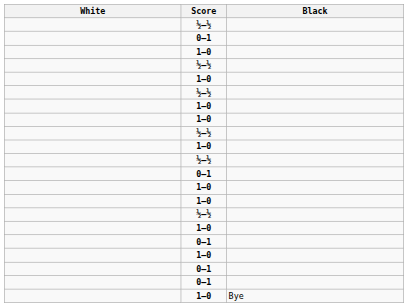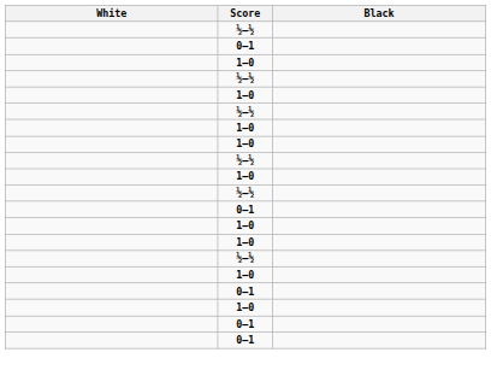 <table class="wikitable" style="text-align: center;">
 <tr>
 <th align="right" width="270">White</th>
 <th width="65">Score</th>
 <th align="left" width="270">Black</th>
 </tr>
 <tr>
 <td align=left></td>
 <td align=center><strong>½–½</strong></td>
 <td align=left></td>
 </tr>
 <tr>
 <td align=left></td>
 <td align=center><strong>0–1</strong></td>
 <td align=left><strong></strong></td>
 </tr>
 <tr>
 <td align=left><strong></strong></td>
 <td align=center><strong>1–0</strong></td>
 <td align=left></td>
 </tr>
 <tr>
 <td align=left></td>
 <td align=center><strong>½–½</strong></td>
 <td align=left></td>
 </tr>
 <tr>
 <td align=left><strong></strong></td>
 <td align=center><strong>1–0</strong></td>
 <td align=left></td>
 </tr>
 <tr>
 <td align=left></td>
 <td align=center><strong>½–½</strong></td>
 <td align=left></td>
 </tr>
 <tr>
 <td align=left><strong></strong></td>
 <td align=center><strong>1–0</strong></td>
 <td align=left></td>
 </tr>
 <tr>
 <td align=left><strong></strong></td>
 <td align=center><strong>1–0</strong></td>
 <td align=left></td>
 </tr>
 <tr>
 <td align=left></td>
 <td align=center><strong>½–½</strong></td>
 <td align=left></td>
 </tr>
 <tr>
 <td align=left><strong></strong></td>
 <td align=center><strong>1–0</strong></td>
 <td align=left></td>
 </tr>
 <tr>
 <td align=left></td>
 <td align=center><strong>½–½</strong></td>
 <td align=left></td>
 </tr>
 <tr>
 <td align=left></td>
 <td align=center><strong>0–1</strong></td>
 <td align=left><strong></strong></td>
 </tr>
 <tr>
 <td align=left><strong></strong></td>
 <td align=center><strong>1–0</strong></td>
 <td align=left></td>
 </tr>
 <tr>
 <td align=left><strong></strong></td>
 <td align=center><strong>1–0</strong></td>
 <td align=left></td>
 </tr>
 <tr>
 <td align=left></td>
 <td align=center><strong>½–½</strong></td>
 <td align=left></td>
 </tr>
 <tr>
 <td align=left><strong></strong></td>
 <td align=center><strong>1–0</strong></td>
 <td align=left></td>
 </tr>
 <tr>
 <td align=left></td>
 <td align=center><strong>0–1</strong></td>
 <td align=left><strong></strong></td>
 </tr>
 <tr>
 <td align=left><strong></strong></td>
 <td align=center><strong>1–0</strong></td>
 <td align=left></td>
 </tr>
 <tr>
 <td align=left></td>
 <td align=center><strong>0–1</strong></td>
 <td align=left><strong></strong></td>
 </tr>
 <tr>
 <td align=left></td>
 <td align=center><strong>0–1</strong></td>
 <td align=left><strong></strong></td>
 </tr>
-<tr>
-<td align=left><strong></strong></td>
-<td align=center><strong>1–0</strong></td>
-<td align=left>Bye</td>
-</tr>
 </table>
